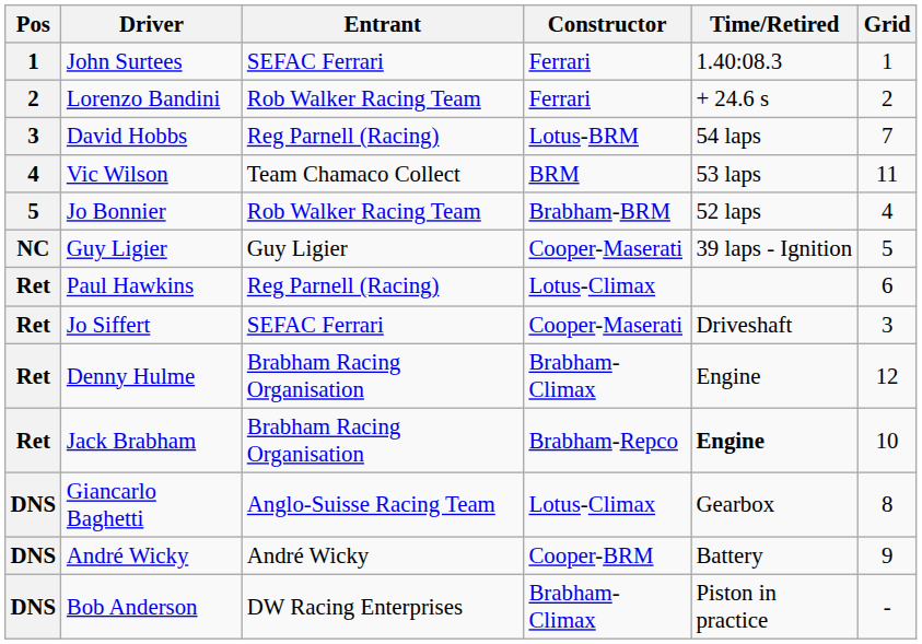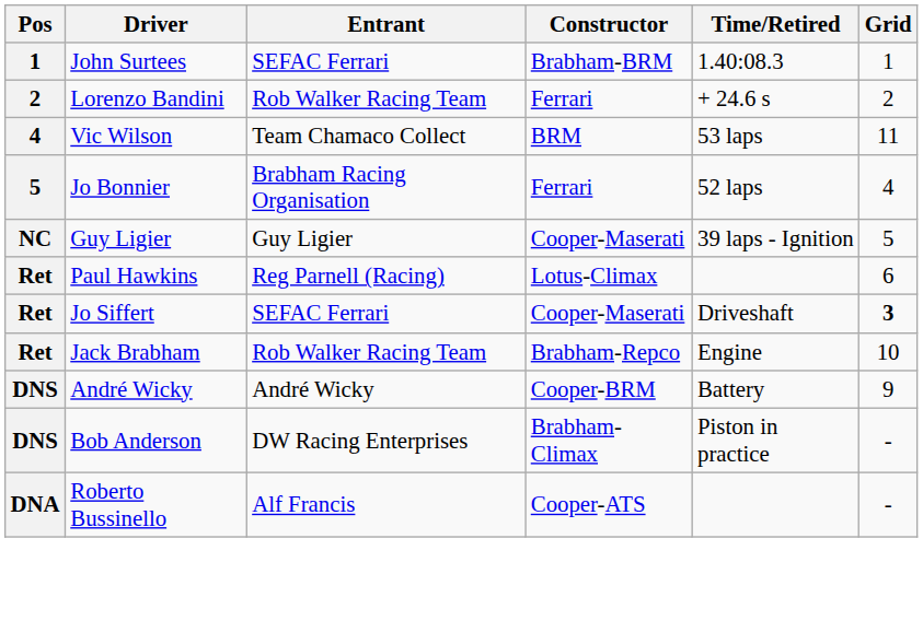 <table class="wikitable" style="font-size: 95%;">
 <tr>
 <th>Pos</th>
 <th>Driver</th>
 <th>Entrant</th>
 <th>Constructor</th>
 <th>Time/Retired</th>
 <th>Grid</th>
 </tr>
 <tr>
 <th>1</th>
 <td> <a href='#'>John Surtees</a></td>
 <td><a href='#'>SEFAC Ferrari</a></td>
-<td><a href='#'>Ferrari</a></td>
+<td><a href='#'>Brabham</a>-<a href='#'>BRM</a></td>
 <td>1.40:08.3</td>
 <td style="text-align:center">1</td>
 </tr>
 <tr>
 <th>2</th>
 <td> <a href='#'>Lorenzo Bandini</a></td>
 <td><a href='#'>Rob Walker Racing Team</a></td>
 <td><a href='#'>Ferrari</a></td>
 <td>+ 24.6 s</td>
 <td style="text-align:center">2</td>
 </tr>
 <tr>
-<th>3</th>
-<td> <a href='#'>David Hobbs</a></td>
-<td><a href='#'>Reg Parnell (Racing)</a></td>
-<td><a href='#'>Lotus</a>-<a href='#'>BRM</a></td>
-<td>54 laps</td>
-<td style="text-align:center">7</td>
-</tr>
-<tr>
 <th>4</th>
 <td> <a href='#'>Vic Wilson</a></td>
 <td>Team Chamaco Collect</td>
 <td><a href='#'>BRM</a></td>
 <td>53 laps</td>
 <td style="text-align:center">11</td>
 </tr>
 <tr>
 <th>5</th>
 <td> <a href='#'>Jo Bonnier</a></td>
-<td><a href='#'>Rob Walker Racing Team</a></td>
-<td><a href='#'>Brabham</a>-<a href='#'>BRM</a></td>
+<td><a href='#'>Brabham Racing Organisation</a></td>
+<td><a href='#'>Ferrari</a></td>
 <td>52 laps</td>
 <td style="text-align:center">4</td>
 </tr>
 <tr>
 <th>NC</th>
 <td> <a href='#'>Guy Ligier</a></td>
 <td>Guy Ligier</td>
 <td><a href='#'>Cooper</a>-<a href='#'>Maserati</a></td>
 <td>39 laps - Ignition</td>
 <td style="text-align:center">5</td>
 </tr>
 <tr>
 <th>Ret</th>
 <td> <a href='#'>Paul Hawkins</a></td>
 <td><a href='#'>Reg Parnell (Racing)</a></td>
 <td><a href='#'>Lotus</a>-<a href='#'>Climax</a></td>
 <td></td>
 <td style="text-align:center">6</td>
 </tr>
 <tr>
 <th>Ret</th>
 <td> <a href='#'>Jo Siffert</a></td>
 <td><a href='#'>SEFAC Ferrari</a></td>
 <td><a href='#'>Cooper</a>-<a href='#'>Maserati</a></td>
 <td>Driveshaft</td>
-<td style="text-align:center">3</td>
-</tr>
-<tr>
-<th>Ret</th>
-<td> <a href='#'>Denny Hulme</a></td>
-<td><a href='#'>Brabham Racing Organisation</a></td>
-<td><a href='#'>Brabham</a>-<a href='#'>Climax</a></td>
-<td>Engine</td>
-<td style="text-align:center">12</td>
+<td style="text-align:center"><strong>3</strong></td>
 </tr>
 <tr>
 <th>Ret</th>
 <td> <a href='#'>Jack Brabham</a></td>
-<td><a href='#'>Brabham Racing Organisation</a></td>
+<td><a href='#'>Rob Walker Racing Team</a></td>
 <td><a href='#'>Brabham</a>-<a href='#'>Repco</a></td>
-<td><strong>Engine</strong></td>
+<td>Engine</td>
 <td style="text-align:center">10</td>
-</tr>
-<tr>
-<th>DNS</th>
-<td> <a href='#'>Giancarlo Baghetti</a></td>
-<td><a href='#'>Anglo-Suisse Racing Team</a></td>
-<td><a href='#'>Lotus</a>-<a href='#'>Climax</a></td>
-<td>Gearbox</td>
-<td style="text-align:center">8</td>
 </tr>
 <tr>
 <th>DNS</th>
 <td> <a href='#'>André Wicky</a></td>
 <td>André Wicky</td>
 <td><a href='#'>Cooper</a>-<a href='#'>BRM</a></td>
 <td>Battery</td>
 <td style="text-align:center">9</td>
 </tr>
 <tr>
 <th>DNS</th>
 <td> <a href='#'>Bob Anderson</a></td>
 <td>DW Racing Enterprises</td>
 <td><a href='#'>Brabham</a>-<a href='#'>Climax</a></td>
 <td>Piston in practice</td>
 <td style="text-align:center">-</td>
 </tr>
+<tr>
+<th>DNA</th>
+<td> <a href='#'>Roberto Bussinello</a></td>
+<td><a href='#'>Alf Francis</a></td>
+<td><a href='#'>Cooper</a>-<a href='#'>ATS</a></td>
+<td></td>
+<td style="text-align:center">-</td>
+</tr>
 </table>
